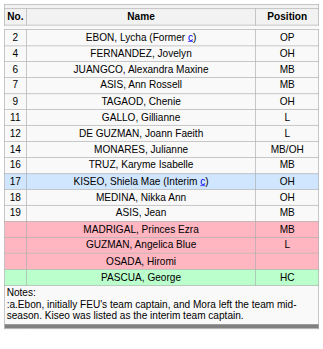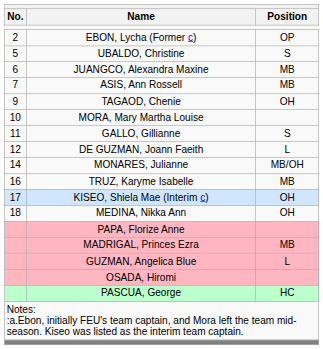 <table class='wikitable mw-collapsible mw-collapsed' style='text-align: center; width: 500px; border: none;'>
 <tr>
 <th style='text-align: left;' colspan=3></th>
 </tr>
 <tr>
 <th style='width: 7%;'>No.</th>
 <th>Name</th>
 <th style='width: 20%;'>Position</th>
 </tr>
 <tr>
 <td style='border: none;'></td>
 </tr>
 <tr>
 <td>2</td>
 <td>EBON, Lycha (Former <a href='#'>c</a>)</td>
 <td>OP</td>
 </tr>
 <tr>
-<td>4</td>
-<td>FERNANDEZ, Jovelyn</td>
-<td>OH</td>
+<td>5</td>
+<td>UBALDO, Christine</td>
+<td>S</td>
 </tr>
 <tr>
 <td>6</td>
 <td>JUANGCO, Alexandra Maxine</td>
 <td>MB</td>
 </tr>
 <tr>
 <td>7</td>
 <td>ASIS, Ann Rossell</td>
 <td>MB</td>
 </tr>
 <tr>
 <td>9</td>
 <td>TAGAOD, Chenie</td>
 <td>OH</td>
 </tr>
 <tr>
+<td>10</td>
+<td>MORA, Mary Martha Louise</td>
+<td></td>
+</tr>
+<tr>
 <td>11</td>
 <td>GALLO, Gillianne</td>
-<td>L</td>
+<td>S</td>
 </tr>
 <tr>
 <td>12</td>
 <td>DE GUZMAN, Joann Faeith</td>
 <td>L</td>
 </tr>
 <tr>
 <td>14</td>
 <td>MONARES, Julianne</td>
 <td>MB/OH</td>
 </tr>
 <tr>
 <td>16</td>
 <td>TRUZ, Karyme Isabelle</td>
 <td>MB</td>
 </tr>
 <tr bgcolor=#D0E6FF>
 <td>17</td>
 <td>KISEO, Shiela Mae (Interim <a href='#'>c</a>)</td>
 <td>OH</td>
 </tr>
 <tr>
 <td>18</td>
 <td>MEDINA, Nikka Ann</td>
 <td>OH</td>
 </tr>
-<tr>
-<td>19</td>
-<td>ASIS, Jean</td>
-<td>MB</td>
+<tr bgcolor=#FFB6C1>
+<td></td>
+<td>PAPA, Florize Anne</td>
+<td></td>
 </tr>
 <tr bgcolor=#FFB6C1>
 <td></td>
 <td>MADRIGAL, Princes Ezra</td>
 <td>MB</td>
 </tr>
 <tr bgcolor=#FFB6C1>
 <td></td>
 <td>GUZMAN, Angelica Blue</td>
 <td>L</td>
 </tr>
 <tr bgcolor=#FFB6C1>
 <td></td>
 <td>OSADA, Hiromi</td>
 <td></td>
 </tr>
 <tr bgcolor=#BBFFCC>
 <td></td>
 <td>PASCUA, George</td>
 <td>HC</td>
 </tr>
 <tr>
 <td style='text-align: left;' colspan=3>Notes:<br>:a.Ebon, initially FEU's team captain, and Mora left the team mid-season. Kiseo was listed as the interim team captain.</td>
 </tr>
 <tr>
 <th style='background: grey;' colspan=3></th>
 </tr>
 </table>
